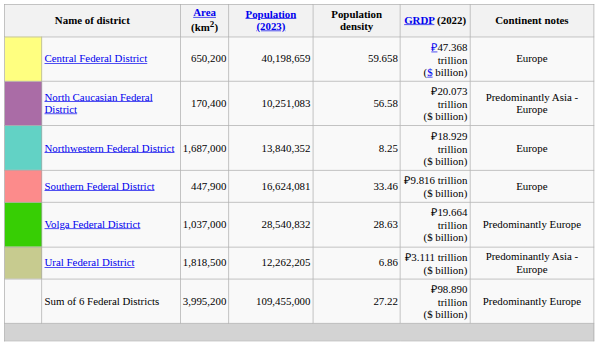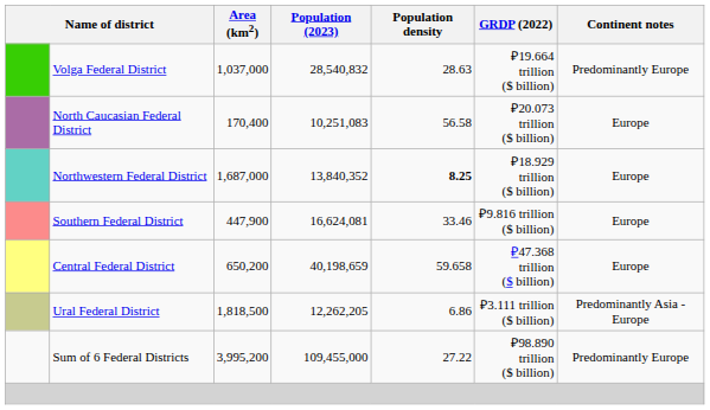 <table class="wikitable sortable" style="text-align: right;">
 <tr>
 <th colspan="2">Name of district</th>
 <th><a href='#'>Area</a><br>(km<sup>2</sup>)</th>
 <th><a href='#'>Population (2023)</a><br></th>
 <th>Population density</th>
 <th><a href='#'>GRDP</a> (2022)</th>
 <th>Continent notes</th>
 </tr>
 <tr>
-<td style="background:#ffff80; width:3em;"></td>
-<td style="text-align: left;"><a href='#'>Central Federal District</a></td>
-<td>650,200</td>
-<td>40,198,659</td>
-<td>59.658</td>
-<td><a href='#'>₽</a>47.368 trillion<br>(<a href='#'>$</a> billion)</td>
-<td style="text-align: center;">Europe</td>
+<td style="background:#37ce04;"></td>
+<td style="text-align: left;"><a href='#'>Volga Federal District</a></td>
+<td>1,037,000</td>
+<td>28,540,832</td>
+<td>28.63</td>
+<td>₽19.664 trillion<br>($ billion)</td>
+<td style="text-align: center;">Predominantly Europe</td>
 </tr>
 <tr>
 <td style="background:#aa6ca6;"></td>
 <td style="text-align: left;"><a href='#'>North Caucasian Federal District</a></td>
 <td>170,400</td>
 <td>10,251,083</td>
 <td>56.58</td>
 <td>₽20.073 trillion<br>($ billion)</td>
-<td style="text-align: center;">Predominantly Asia - Europe</td>
+<td style="text-align: center;">Europe</td>
 </tr>
 <tr>
 <td style="background:#62d2c5;"></td>
 <td style="text-align: left;"><a href='#'>Northwestern Federal District</a></td>
 <td>1,687,000</td>
 <td>13,840,352</td>
-<td>8.25</td>
+<td><strong>8.25</strong></td>
 <td>₽18.929 trillion<br>($ billion)</td>
 <td style="text-align: center;">Europe</td>
 </tr>
 <tr>
 <td style="background:#fc8b8b;"></td>
 <td style="text-align: left;"><a href='#'>Southern Federal District</a></td>
 <td>447,900</td>
 <td>16,624,081</td>
 <td>33.46</td>
 <td>₽9.816 trillion<br>($ billion)</td>
 <td style="text-align: center;">Europe</td>
 </tr>
 <tr>
-<td style="background:#37ce04;"></td>
-<td style="text-align: left;"><a href='#'>Volga Federal District</a></td>
-<td>1,037,000</td>
-<td>28,540,832</td>
-<td>28.63</td>
-<td>₽19.664 trillion<br>($ billion)</td>
-<td style="text-align: center;">Predominantly Europe</td>
+<td style="background:#ffff80; width:3em;"></td>
+<td style="text-align: left;"><a href='#'>Central Federal District</a></td>
+<td>650,200</td>
+<td>40,198,659</td>
+<td>59.658</td>
+<td><a href='#'>₽</a>47.368 trillion<br>(<a href='#'>$</a> billion)</td>
+<td style="text-align: center;">Europe</td>
 </tr>
 <tr>
 <td style="background:#c7cb8f;"></td>
 <td style="text-align: left;"><a href='#'>Ural Federal District</a></td>
 <td>1,818,500</td>
 <td>12,262,205</td>
 <td>6.86</td>
 <td>₽3.111 trillion<br>($ billion)</td>
 <td style="text-align: center;">Predominantly Asia - Europe</td>
 </tr>
 <tr>
 <td style="background:"></td>
 <td style="text-align: left;">Sum of 6 Federal Districts</td>
 <td>3,995,200</td>
 <td>109,455,000</td>
 <td>27.22</td>
 <td>₽98.890 trillion<br>($ billion)</td>
 <td style="text-align: center;">Predominantly Europe</td>
 </tr>
 <tr>
 <td colspan="7" style="background: lightgrey; text-align: left;"><br></td>
 </tr>
 </table>
